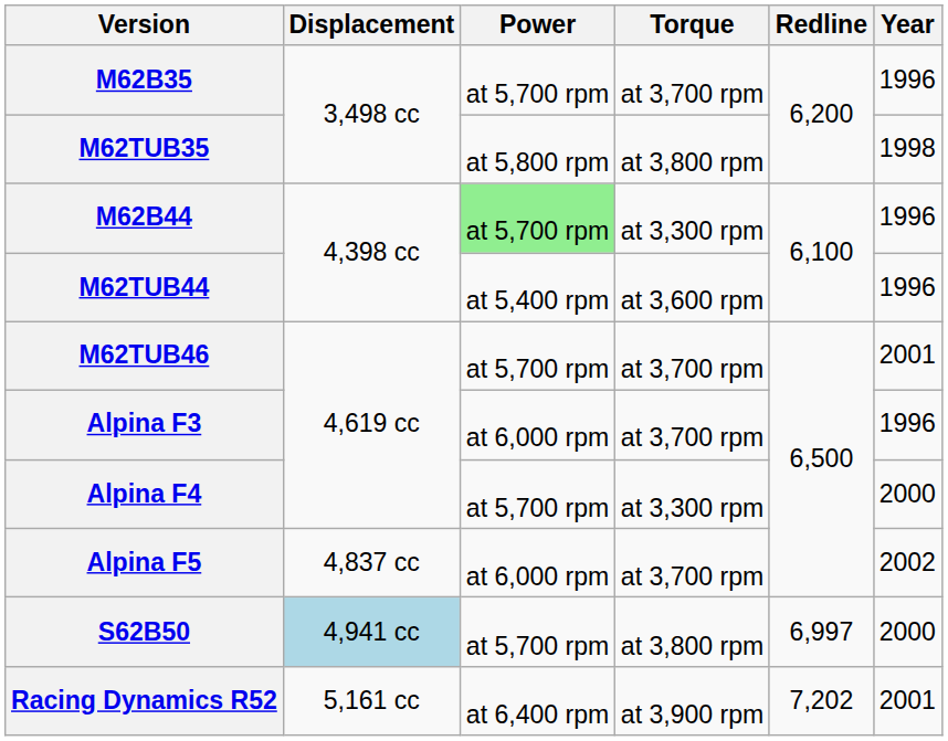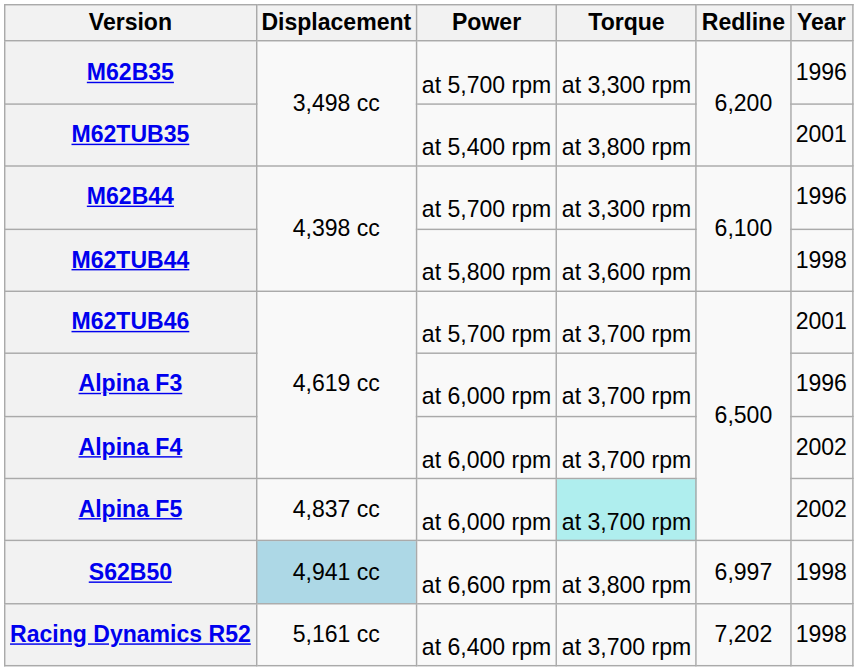 <table class="wikitable sortable" style="text-align: center;">
 <tr>
 <th>Version</th>
 <th>Displacement</th>
 <th>Power</th>
 <th>Torque</th>
 <th>Redline</th>
 <th>Year</th>
 </tr>
 <tr>
 <th><a href='#'>M62B35</a></th>
 <td rowspan=2>3,498 cc</td>
 <td> <br> at 5,700 rpm</td>
-<td> <br> at 3,700 rpm</td>
+<td> <br> at 3,300 rpm</td>
 <td rowspan=2>6,200</td>
 <td>1996</td>
 </tr>
 <tr>
 <th><a href='#'>M62TUB35</a></th>
-<td> <br> at 5,800 rpm</td>
+<td><br> at 5,400 rpm</td>
 <td> <br> at 3,800 rpm</td>
-<td>1998</td>
+<td>2001</td>
 </tr>
 <tr>
 <th><a href='#'>M62B44</a></th>
 <td rowspan=2>4,398 cc</td>
-<td style="background: lightgreen;"> <br> at 5,700 rpm</td>
+<td> <br> at 5,700 rpm</td>
 <td> <br> at 3,300 rpm</td>
 <td rowspan=2>6,100</td>
 <td>1996</td>
 </tr>
 <tr>
 <th><a href='#'>M62TUB44</a></th>
-<td><br> at 5,400 rpm</td>
+<td> <br> at 5,800 rpm</td>
 <td> <br> at 3,600 rpm</td>
-<td>1996</td>
+<td>1998</td>
 </tr>
 <tr>
 <th><a href='#'>M62TUB46</a></th>
 <td rowspan=3>4,619 cc</td>
 <td> <br> at 5,700 rpm</td>
 <td> <br> at 3,700 rpm</td>
 <td rowspan=4>6,500</td>
 <td>2001</td>
 </tr>
 <tr>
 <th><a href='#'>Alpina F3</a></th>
 <td> <br> at 6,000 rpm</td>
 <td> <br> at 3,700 rpm</td>
 <td>1996</td>
 </tr>
 <tr>
 <th><a href='#'>Alpina F4</a></th>
-<td> <br> at 5,700 rpm</td>
-<td> <br> at 3,300 rpm</td>
-<td>2000</td>
+<td> <br> at 6,000 rpm</td>
+<td> <br> at 3,700 rpm</td>
+<td>2002</td>
 </tr>
 <tr>
 <th><a href='#'>Alpina F5</a></th>
 <td>4,837 cc</td>
 <td> <br> at 6,000 rpm</td>
-<td> <br> at 3,700 rpm</td>
+<td style="background: paleturquoise;"> <br> at 3,700 rpm</td>
 <td>2002</td>
 </tr>
 <tr>
 <th><a href='#'>S62B50</a></th>
 <td style="background: lightblue;">4,941 cc</td>
-<td> <br> at 5,700 rpm</td>
+<td> <br> at 6,600 rpm</td>
 <td> <br> at 3,800 rpm</td>
 <td>6,997</td>
-<td>2000</td>
+<td>1998</td>
 </tr>
 <tr>
 <th><a href='#'>Racing Dynamics R52</a></th>
 <td>5,161 cc</td>
 <td> <br> at 6,400 rpm</td>
-<td> <br> at 3,900 rpm</td>
+<td> <br> at 3,700 rpm</td>
 <td>7,202</td>
-<td>2001</td>
+<td>1998</td>
 </tr>
 </table>
